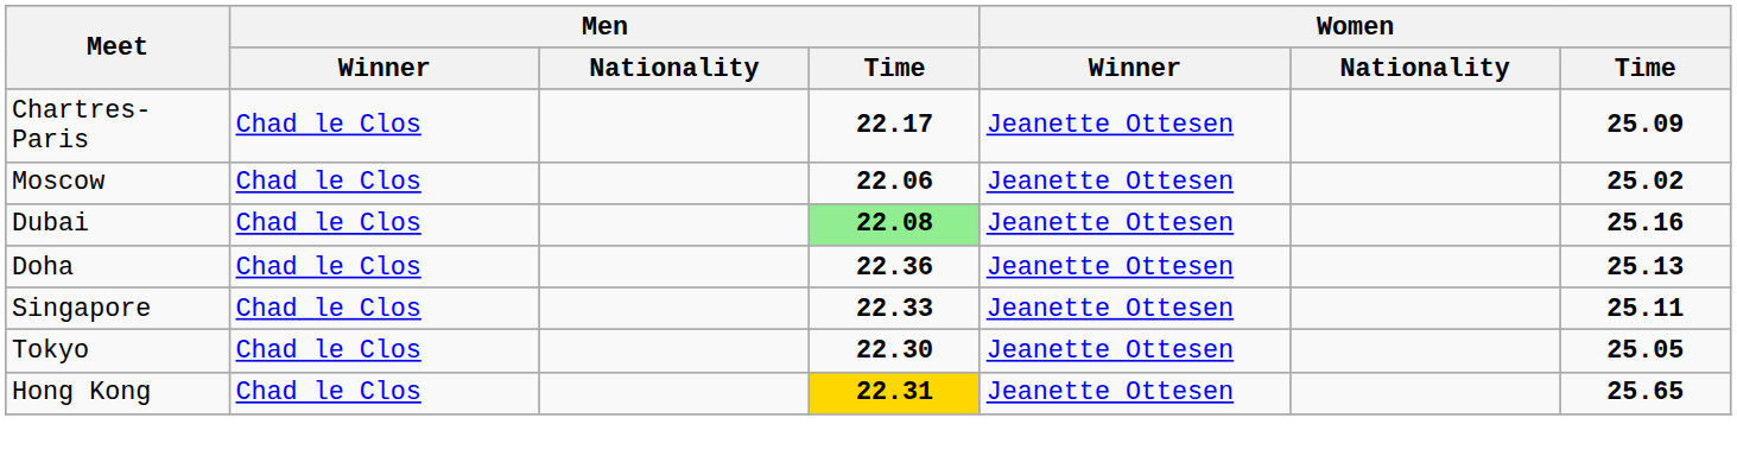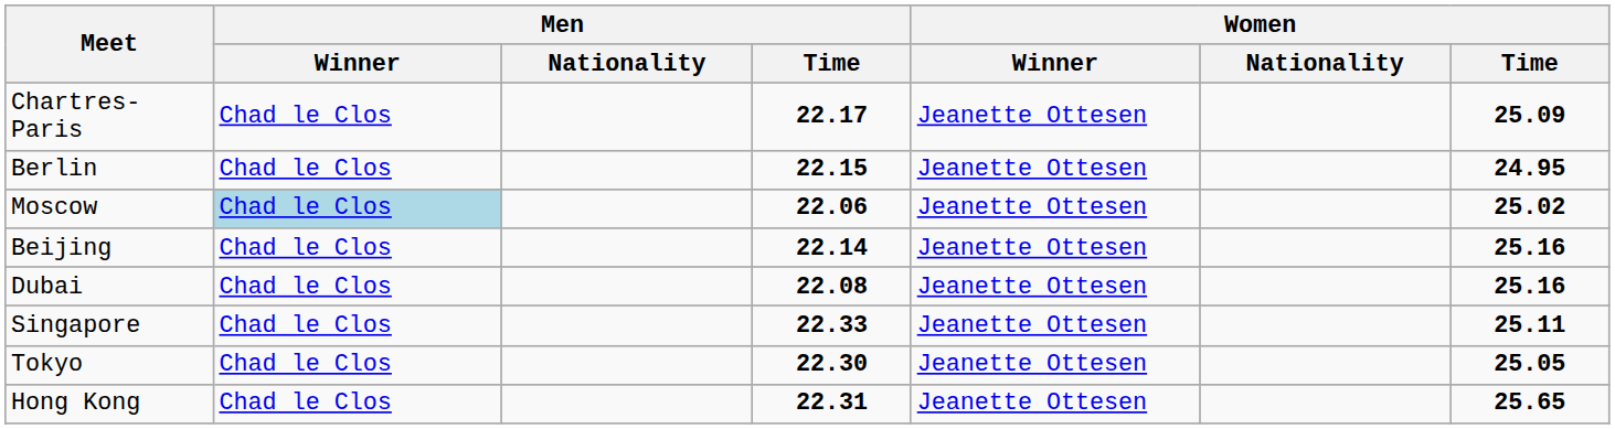 <table class="wikitable">
 <tr>
 <th rowspan="2">Meet</th>
 <th colspan="3">Men</th>
 <th colspan="3">Women</th>
 </tr>
 <tr>
 <th width=150>Winner</th>
 <th width=130>Nationality</th>
 <th width=80>Time</th>
 <th width=150>Winner</th>
 <th width=130>Nationality</th>
 <th width=80>Time</th>
 </tr>
 <tr>
 <td>Chartres-Paris</td>
 <td><a href='#'>Chad le Clos</a></td>
 <td></td>
 <td align=center><strong>22.17</strong></td>
 <td><a href='#'>Jeanette Ottesen</a></td>
 <td></td>
 <td align=center><strong>25.09</strong></td>
 </tr>
 <tr>
+<td>Berlin</td>
+<td><a href='#'>Chad le Clos</a></td>
+<td></td>
+<td align=center><strong>22.15</strong></td>
+<td><a href='#'>Jeanette Ottesen</a></td>
+<td></td>
+<td align=center><strong>24.95</strong></td>
+</tr>
+<tr>
 <td>Moscow</td>
-<td><a href='#'>Chad le Clos</a></td>
+<td style="background: lightblue;"><a href='#'>Chad le Clos</a></td>
 <td></td>
 <td align=center><strong>22.06</strong></td>
 <td><a href='#'>Jeanette Ottesen</a></td>
 <td></td>
 <td align=center><strong>25.02</strong></td>
 </tr>
 <tr>
-<td>Dubai</td>
+<td>Beijing</td>
 <td><a href='#'>Chad le Clos</a></td>
 <td></td>
-<td align=center style="background: lightgreen;"><strong>22.08</strong></td>
+<td align=center><strong>22.14</strong></td>
 <td><a href='#'>Jeanette Ottesen</a></td>
 <td></td>
 <td align=center><strong>25.16</strong></td>
 </tr>
 <tr>
-<td>Doha</td>
+<td>Dubai</td>
 <td><a href='#'>Chad le Clos</a></td>
 <td></td>
-<td align=center><strong>22.36</strong></td>
+<td align=center><strong>22.08</strong></td>
 <td><a href='#'>Jeanette Ottesen</a></td>
 <td></td>
-<td align=center><strong>25.13</strong></td>
+<td align=center><strong>25.16</strong></td>
 </tr>
 <tr>
 <td>Singapore</td>
 <td><a href='#'>Chad le Clos</a></td>
 <td></td>
 <td align=center><strong>22.33</strong></td>
 <td><a href='#'>Jeanette Ottesen</a></td>
 <td></td>
 <td align=center><strong>25.11</strong></td>
 </tr>
 <tr>
 <td>Tokyo</td>
 <td><a href='#'>Chad le Clos</a></td>
 <td></td>
 <td align=center><strong>22.30</strong></td>
 <td><a href='#'>Jeanette Ottesen</a></td>
 <td></td>
 <td align=center><strong>25.05</strong></td>
 </tr>
 <tr>
 <td>Hong Kong</td>
 <td><a href='#'>Chad le Clos</a></td>
 <td></td>
-<td align=center style="background: gold;"><strong>22.31</strong></td>
+<td align=center><strong>22.31</strong></td>
 <td><a href='#'>Jeanette Ottesen</a></td>
 <td></td>
 <td align=center><strong>25.65</strong></td>
 </tr>
 </table>
